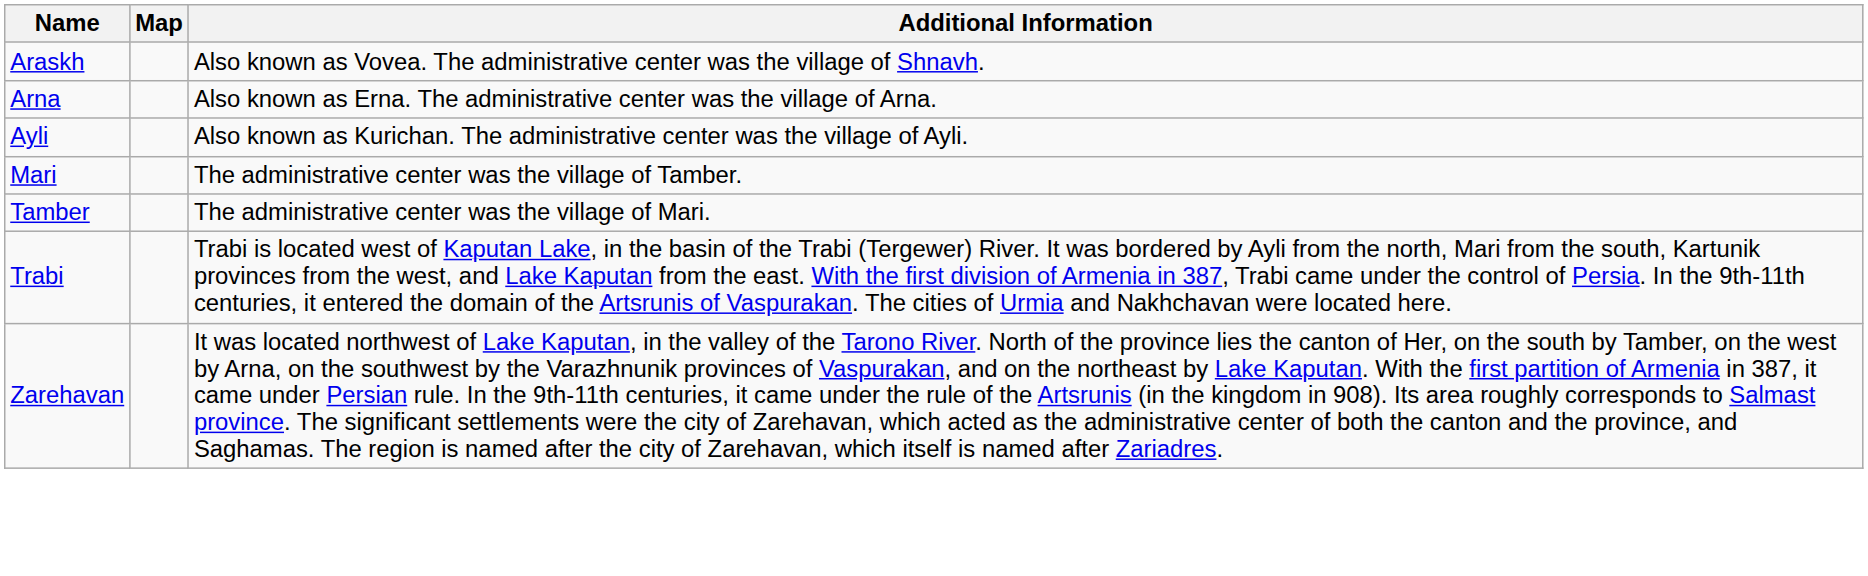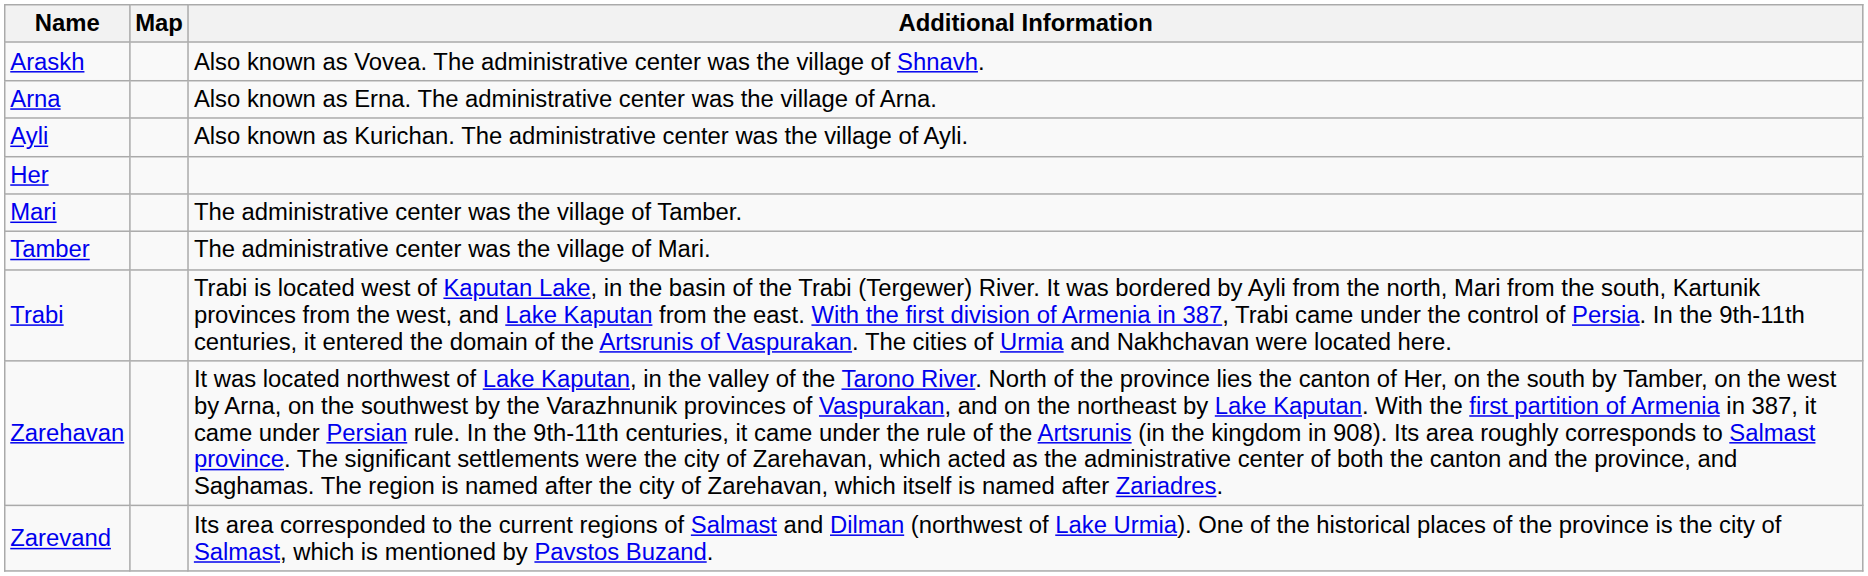 <table class="wikitable">
 <tr>
 <th>Name</th>
 <th>Map</th>
 <th>Additional Information</th>
 </tr>
 <tr>
 <td><a href='#'>Araskh</a></td>
 <td></td>
 <td>Also known as Vovea. The administrative center was the village of <a href='#'>Shnavh</a>.</td>
 </tr>
 <tr>
 <td><a href='#'>Arna</a></td>
 <td></td>
 <td>Also known as Erna. The administrative center was the village of Arna.</td>
 </tr>
 <tr>
 <td><a href='#'>Ayli</a></td>
 <td></td>
 <td>Also known as Kurichan. The administrative center was the village of Ayli.</td>
 </tr>
 <tr>
+<td><a href='#'>Her</a></td>
+<td></td>
+<td></td>
+</tr>
+<tr>
 <td><a href='#'>Mari</a></td>
 <td></td>
 <td>The administrative center was the village of Tamber.</td>
 </tr>
 <tr>
 <td><a href='#'>Tamber</a></td>
 <td></td>
 <td>The administrative center was the village of Mari.</td>
 </tr>
 <tr>
 <td><a href='#'>Trabi</a></td>
 <td></td>
 <td>Trabi is located west of <a href='#'>Kaputan Lake</a>, in the basin of the Trabi (Tergewer) River. It was bordered by Ayli from the north, Mari from the south, Kartunik provinces from the west, and <a href='#'>Lake Kaputan</a> from the east. <a href='#'>With the first division of Armenia in 387</a>, Trabi came under the control of <a href='#'>Persia</a>. In the 9th-11th centuries, it entered the domain of the <a href='#'>Artsrunis of Vaspurakan</a>. The cities of <a href='#'>Urmia</a> and Nakhchavan were located here.</td>
 </tr>
 <tr>
 <td><a href='#'>Zarehavan</a></td>
 <td></td>
 <td>It was located northwest of <a href='#'>Lake Kaputan</a>, in the valley of the <a href='#'>Tarono River</a>. North of the province lies the canton of Her, on the south by Tamber, on the west by Arna, on the southwest by the Varazhnunik provinces of <a href='#'>Vaspurakan</a>, and on the northeast by <a href='#'>Lake Kaputan</a>. With the <a href='#'>first partition of Armenia</a> in 387, it came under <a href='#'>Persian</a> rule. In the 9th-11th centuries, it came under the rule of the <a href='#'>Artsrunis</a> (in the kingdom in 908). Its area roughly corresponds to <a href='#'>Salmast province</a>. The significant settlements were the city of Zarehavan, which acted as the administrative center of both the canton and the province, and Saghamas. The region is named after the city of Zarehavan, which itself is named after <a href='#'>Zariadres</a>.</td>
 </tr>
+<tr>
+<td><a href='#'>Zarevand</a></td>
+<td></td>
+<td>Its area corresponded to the current regions of <a href='#'>Salmast</a> and <a href='#'>Dilman</a> (northwest of <a href='#'>Lake Urmia</a>). One of the historical places of the province is the city of <a href='#'>Salmast</a>, which is mentioned by <a href='#'>Pavstos Buzand</a>.</td>
+</tr>
 </table>
